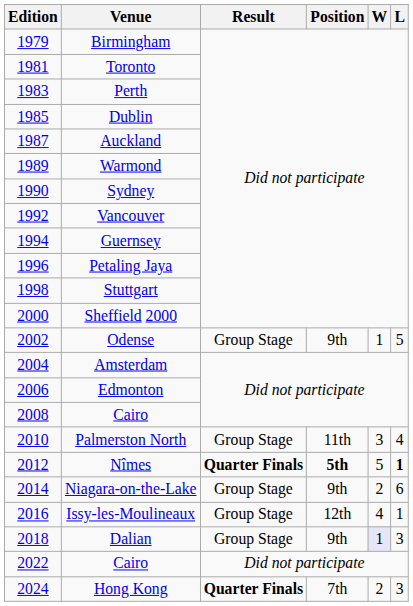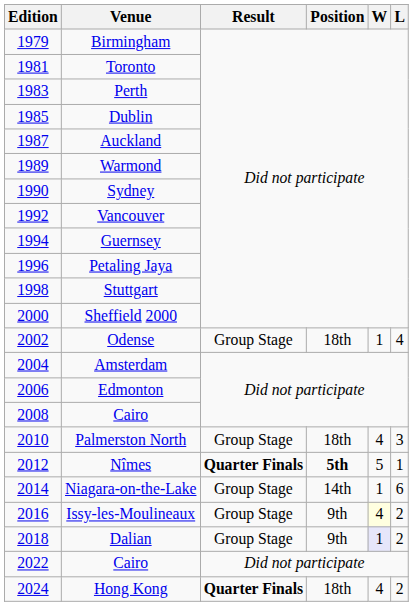 <table class="wikitable" style="text-align:center;">
 <tr>
 <th>Edition</th>
 <th>Venue</th>
 <th>Result</th>
 <th>Position</th>
 <th>W</th>
 <th>L</th>
 </tr>
 <tr>
 <td><a href='#'>1979</a></td>
 <td> <a href='#'>Birmingham</a></td>
 <td rowspan=12 colspan=4><em>Did not participate</em></td>
 </tr>
 <tr>
 <td><a href='#'>1981</a></td>
 <td> <a href='#'>Toronto</a></td>
 </tr>
 <tr>
 <td><a href='#'>1983</a></td>
 <td> <a href='#'>Perth</a></td>
 </tr>
 <tr>
 <td><a href='#'>1985</a></td>
 <td> <a href='#'>Dublin</a></td>
 </tr>
 <tr>
 <td><a href='#'>1987</a></td>
 <td> <a href='#'>Auckland</a></td>
 </tr>
 <tr>
 <td><a href='#'>1989</a></td>
 <td> <a href='#'>Warmond</a></td>
 </tr>
 <tr>
 <td><a href='#'>1990</a></td>
 <td> <a href='#'>Sydney</a></td>
 </tr>
 <tr>
 <td><a href='#'>1992</a></td>
 <td> <a href='#'>Vancouver</a></td>
 </tr>
 <tr>
 <td><a href='#'>1994</a></td>
 <td> <a href='#'>Guernsey</a></td>
 </tr>
 <tr>
 <td><a href='#'>1996</a></td>
 <td> <a href='#'>Petaling Jaya</a></td>
 </tr>
 <tr>
 <td><a href='#'>1998</a></td>
 <td> <a href='#'>Stuttgart</a></td>
 </tr>
 <tr>
 <td><a href='#'>2000</a></td>
 <td> <a href='#'>Sheffield</a> <a href='#'>2000</a></td>
 </tr>
 <tr>
 <td><a href='#'>2002</a></td>
 <td> <a href='#'>Odense</a></td>
 <td>Group Stage</td>
-<td>9th</td>
+<td>18th</td>
 <td>1</td>
-<td>5</td>
+<td>4</td>
 </tr>
 <tr>
 <td><a href='#'>2004</a></td>
 <td> <a href='#'>Amsterdam</a></td>
 <td rowspan=3 colspan=4><em>Did not participate</em></td>
 </tr>
 <tr>
 <td><a href='#'>2006</a></td>
 <td> <a href='#'>Edmonton</a></td>
 </tr>
 <tr>
 <td><a href='#'>2008</a></td>
 <td> <a href='#'>Cairo</a></td>
 </tr>
 <tr>
 <td><a href='#'>2010</a></td>
 <td> <a href='#'>Palmerston North</a></td>
 <td>Group Stage</td>
-<td>11th</td>
+<td>18th</td>
+<td>4</td>
 <td>3</td>
-<td>4</td>
 </tr>
 <tr>
 <td><a href='#'>2012</a></td>
 <td> <a href='#'>Nîmes</a></td>
 <td><strong>Quarter Finals</strong></td>
 <td><strong>5th</strong></td>
 <td>5</td>
-<td><strong>1</strong></td>
+<td>1</td>
 </tr>
 <tr>
 <td><a href='#'>2014</a></td>
 <td> <a href='#'>Niagara-on-the-Lake</a></td>
 <td>Group Stage</td>
-<td>9th</td>
-<td>2</td>
+<td>14th</td>
+<td>1</td>
 <td>6</td>
 </tr>
 <tr>
 <td><a href='#'>2016</a></td>
 <td> <a href='#'>Issy-les-Moulineaux</a></td>
 <td>Group Stage</td>
-<td>12th</td>
-<td>4</td>
-<td>1</td>
+<td>9th</td>
+<td style="background: lightyellow;">4</td>
+<td>2</td>
 </tr>
 <tr>
 <td><a href='#'>2018</a></td>
 <td> <a href='#'>Dalian</a></td>
 <td>Group Stage</td>
 <td>9th</td>
 <td style="background: lavender;">1</td>
-<td>3</td>
+<td>2</td>
 </tr>
 <tr>
 <td><a href='#'>2022</a></td>
 <td> <a href='#'>Cairo</a></td>
 <td colspan=4><em>Did not participate</em></td>
 </tr>
 <tr>
 <td><a href='#'>2024</a></td>
 <td> <a href='#'>Hong Kong</a></td>
 <td><strong>Quarter Finals</strong></td>
-<td>7th</td>
+<td>18th</td>
+<td>4</td>
 <td>2</td>
-<td>3</td>
 </tr>
 </table>
